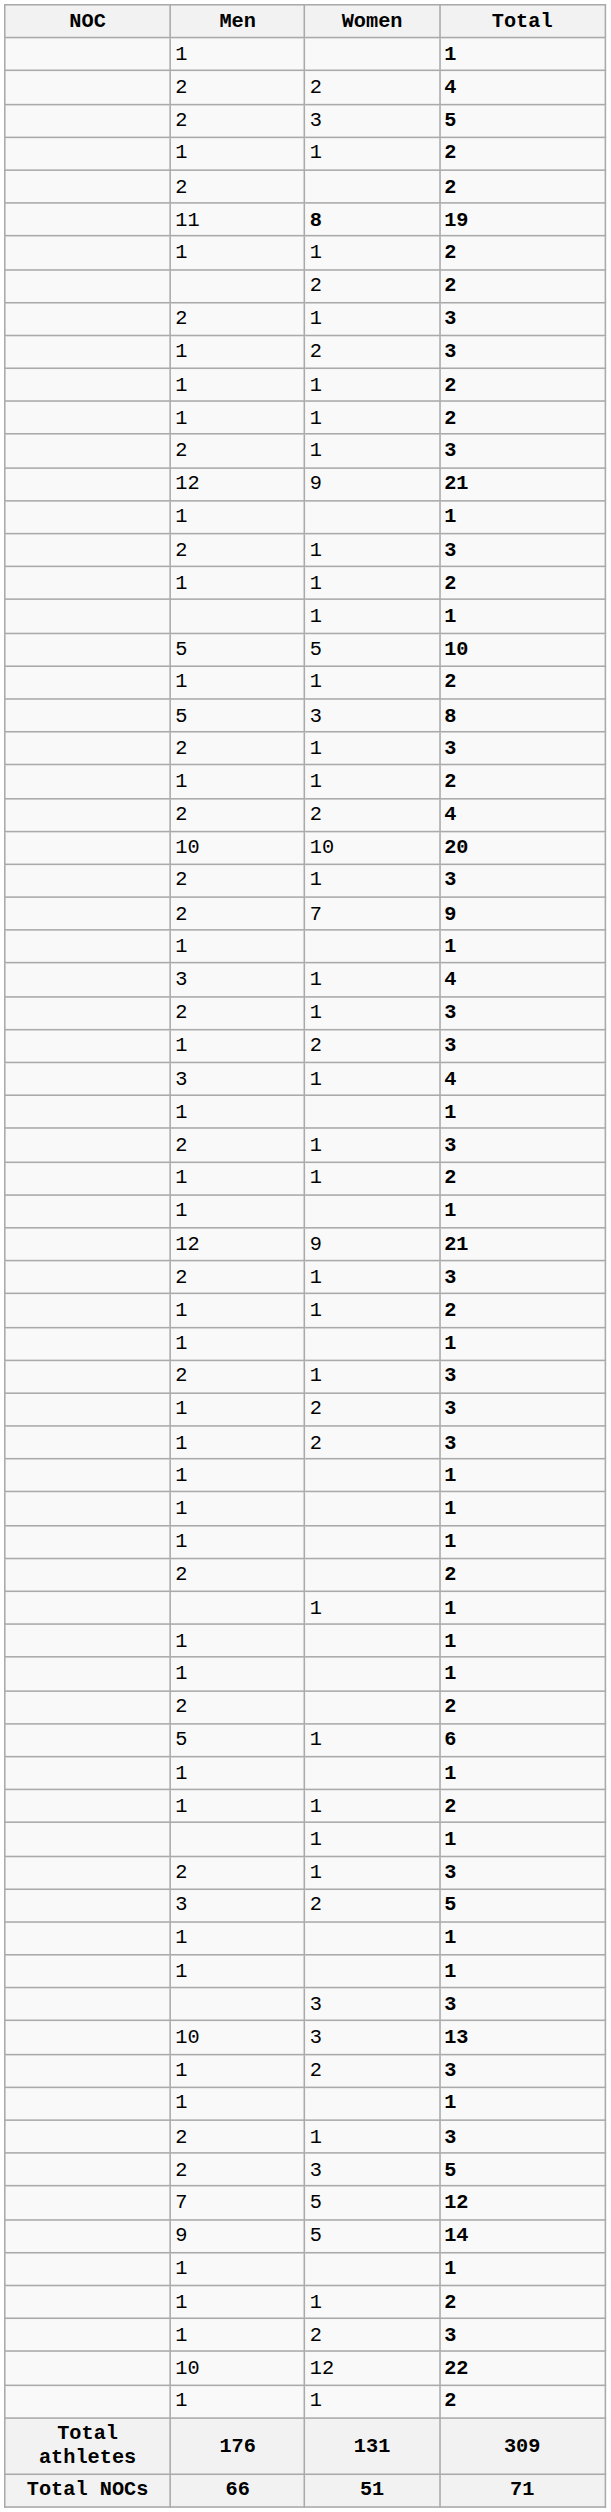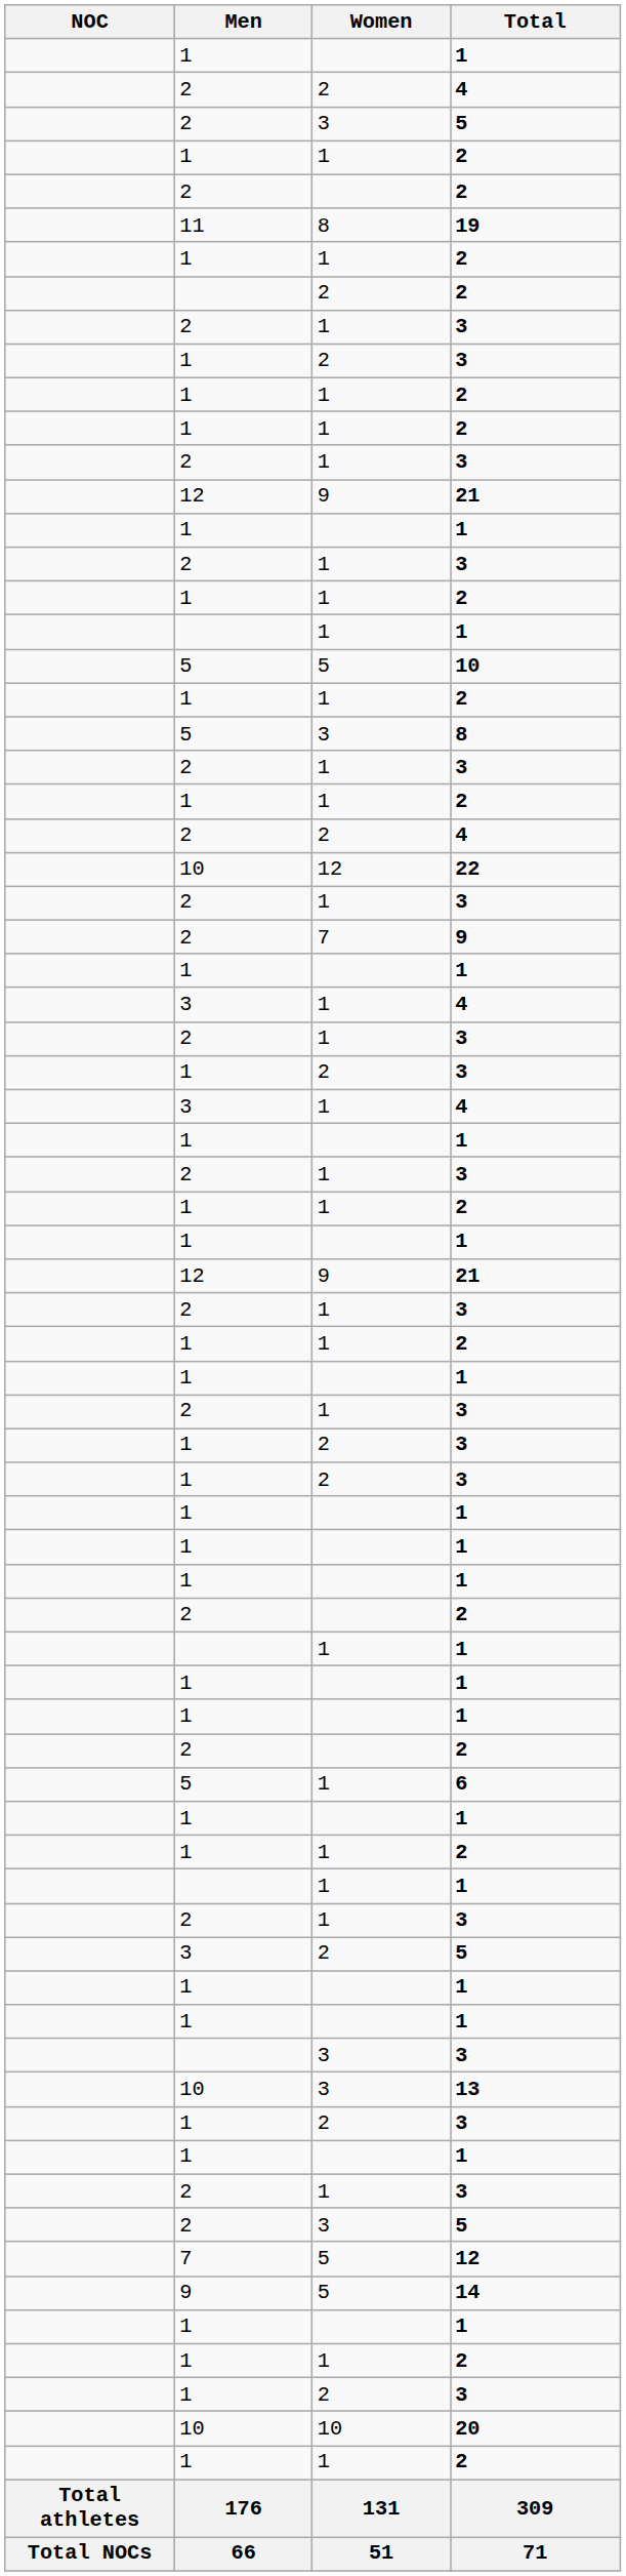 <table class="wikitable collapsible sortable">
 <tr>
 <th style="text-align:center; width:100px;"><strong>NOC</strong></th>
 <th width=80><strong>Men</strong></th>
 <th width=80><strong>Women</strong></th>
 <th width=100><strong>Total</strong></th>
 </tr>
 <tr>
 <td align=left></td>
 <td>1</td>
 <td></td>
 <td><strong>1</strong></td>
 </tr>
 <tr>
 <td align=left></td>
 <td>2</td>
 <td>2</td>
 <td><strong>4</strong></td>
 </tr>
 <tr>
 <td align=left></td>
 <td>2</td>
 <td>3</td>
 <td><strong>5</strong></td>
 </tr>
 <tr>
 <td align=left></td>
 <td>1</td>
 <td>1</td>
 <td><strong>2</strong></td>
 </tr>
 <tr>
 <td align=left></td>
 <td>2</td>
 <td></td>
 <td><strong>2</strong></td>
 </tr>
 <tr>
 <td align=left></td>
 <td>11</td>
-<td><strong>8</strong></td>
+<td>8</td>
 <td><strong>19</strong></td>
 </tr>
 <tr>
 <td align=left></td>
 <td>1</td>
 <td>1</td>
 <td><strong>2</strong></td>
 </tr>
 <tr>
 <td align=left></td>
 <td></td>
 <td>2</td>
 <td><strong>2</strong></td>
 </tr>
 <tr>
 <td align=left></td>
 <td>2</td>
 <td>1</td>
 <td><strong>3</strong></td>
 </tr>
 <tr>
 <td align=left></td>
 <td>1</td>
 <td>2</td>
 <td><strong>3</strong></td>
 </tr>
 <tr>
 <td align=left></td>
 <td>1</td>
 <td>1</td>
 <td><strong>2</strong></td>
 </tr>
 <tr>
 <td align=left></td>
 <td>1</td>
 <td>1</td>
 <td><strong>2</strong></td>
 </tr>
 <tr>
 <td align=left></td>
 <td>2</td>
 <td>1</td>
 <td><strong>3</strong></td>
 </tr>
 <tr>
 <td align=left></td>
 <td>12</td>
 <td>9</td>
 <td><strong>21</strong></td>
 </tr>
 <tr>
 <td align=left></td>
 <td>1</td>
 <td></td>
 <td><strong>1</strong></td>
 </tr>
 <tr>
 <td align=left></td>
 <td>2</td>
 <td>1</td>
 <td><strong>3</strong></td>
 </tr>
 <tr>
 <td align=left></td>
 <td>1</td>
 <td>1</td>
 <td><strong>2</strong></td>
 </tr>
 <tr>
 <td align=left></td>
 <td></td>
 <td>1</td>
 <td><strong>1</strong></td>
 </tr>
 <tr>
 <td align=left></td>
 <td>5</td>
 <td>5</td>
 <td><strong>10</strong></td>
 </tr>
 <tr>
 <td align=left></td>
 <td>1</td>
 <td>1</td>
 <td><strong>2</strong></td>
 </tr>
 <tr>
 <td align=left></td>
 <td>5</td>
 <td>3</td>
 <td><strong>8</strong></td>
 </tr>
 <tr>
 <td align=left></td>
 <td>2</td>
 <td>1</td>
 <td><strong>3</strong></td>
 </tr>
 <tr>
 <td align=left></td>
 <td>1</td>
 <td>1</td>
 <td><strong>2</strong></td>
 </tr>
 <tr>
 <td align=left></td>
 <td>2</td>
 <td>2</td>
 <td><strong>4</strong></td>
 </tr>
 <tr>
 <td align=left></td>
 <td>10</td>
-<td>10</td>
-<td><strong>20</strong></td>
+<td>12</td>
+<td><strong>22</strong></td>
 </tr>
 <tr>
 <td align=left></td>
 <td>2</td>
 <td>1</td>
 <td><strong>3</strong></td>
 </tr>
 <tr>
 <td align=left></td>
 <td>2</td>
 <td>7</td>
 <td><strong>9</strong></td>
 </tr>
 <tr>
 <td align=left></td>
 <td>1</td>
 <td></td>
 <td><strong>1</strong></td>
 </tr>
 <tr>
 <td align=left></td>
 <td>3</td>
 <td>1</td>
 <td><strong>4</strong></td>
 </tr>
 <tr>
 <td align=left></td>
 <td>2</td>
 <td>1</td>
 <td><strong>3</strong></td>
 </tr>
 <tr>
 <td align=left></td>
 <td>1</td>
 <td>2</td>
 <td><strong>3</strong></td>
 </tr>
 <tr>
 <td align=left></td>
 <td>3</td>
 <td>1</td>
 <td><strong>4</strong></td>
 </tr>
 <tr>
 <td align=left></td>
 <td>1</td>
 <td></td>
 <td><strong>1</strong></td>
 </tr>
 <tr>
 <td align=left></td>
 <td>2</td>
 <td>1</td>
 <td><strong>3</strong></td>
 </tr>
 <tr>
 <td align=left></td>
 <td>1</td>
 <td>1</td>
 <td><strong>2</strong></td>
 </tr>
 <tr>
 <td align=left></td>
 <td>1</td>
 <td></td>
 <td><strong>1</strong></td>
 </tr>
 <tr>
 <td align=left></td>
 <td>12</td>
 <td>9</td>
 <td><strong>21</strong></td>
 </tr>
 <tr>
 <td align=left></td>
 <td>2</td>
 <td>1</td>
 <td><strong>3</strong></td>
 </tr>
 <tr>
 <td align=left></td>
 <td>1</td>
 <td>1</td>
 <td><strong>2</strong></td>
 </tr>
 <tr>
 <td align=left></td>
 <td>1</td>
 <td></td>
 <td><strong>1</strong></td>
 </tr>
 <tr>
 <td align=left></td>
 <td>2</td>
 <td>1</td>
 <td><strong>3</strong></td>
 </tr>
 <tr>
 <td align=left></td>
 <td>1</td>
 <td>2</td>
 <td><strong>3</strong></td>
 </tr>
 <tr>
 <td align=left></td>
 <td>1</td>
 <td>2</td>
 <td><strong>3</strong></td>
 </tr>
 <tr>
 <td align=left></td>
 <td>1</td>
 <td></td>
 <td><strong>1</strong></td>
 </tr>
 <tr>
 <td align=left></td>
 <td>1</td>
 <td></td>
 <td><strong>1</strong></td>
 </tr>
 <tr>
 <td align=left></td>
 <td>1</td>
 <td></td>
 <td><strong>1</strong></td>
 </tr>
 <tr>
 <td align=left></td>
 <td>2</td>
 <td></td>
 <td><strong>2</strong></td>
 </tr>
 <tr>
 <td align=left></td>
 <td></td>
 <td>1</td>
 <td><strong>1</strong></td>
 </tr>
 <tr>
 <td align=left></td>
 <td>1</td>
 <td></td>
 <td><strong>1</strong></td>
 </tr>
 <tr>
 <td align=left></td>
 <td>1</td>
 <td></td>
 <td><strong>1</strong></td>
 </tr>
 <tr>
 <td align=left></td>
 <td>2</td>
 <td></td>
 <td><strong>2</strong></td>
 </tr>
 <tr>
 <td align=left></td>
 <td>5</td>
 <td>1</td>
 <td><strong>6</strong></td>
 </tr>
 <tr>
 <td align=left></td>
 <td>1</td>
 <td></td>
 <td><strong>1</strong></td>
 </tr>
 <tr>
 <td align=left></td>
 <td>1</td>
 <td>1</td>
 <td><strong>2</strong></td>
 </tr>
 <tr>
 <td align=left></td>
 <td></td>
 <td>1</td>
 <td><strong>1</strong></td>
 </tr>
 <tr>
 <td align=left></td>
 <td>2</td>
 <td>1</td>
 <td><strong>3</strong></td>
 </tr>
 <tr>
 <td align=left></td>
 <td>3</td>
 <td>2</td>
 <td><strong>5</strong></td>
 </tr>
 <tr>
 <td align=left></td>
 <td>1</td>
 <td></td>
 <td><strong>1</strong></td>
 </tr>
 <tr>
 <td align=left></td>
 <td>1</td>
 <td></td>
 <td><strong>1</strong></td>
 </tr>
 <tr>
 <td align=left></td>
 <td></td>
 <td>3</td>
 <td><strong>3</strong></td>
 </tr>
 <tr>
 <td align=left></td>
 <td>10</td>
 <td>3</td>
 <td><strong>13</strong></td>
 </tr>
 <tr>
 <td align=left></td>
 <td>1</td>
 <td>2</td>
 <td><strong>3</strong></td>
 </tr>
 <tr>
 <td align=left></td>
 <td>1</td>
 <td></td>
 <td><strong>1</strong></td>
 </tr>
 <tr>
 <td align=left></td>
 <td>2</td>
 <td>1</td>
 <td><strong>3</strong></td>
 </tr>
 <tr>
 <td align=left></td>
 <td>2</td>
 <td>3</td>
 <td><strong>5</strong></td>
 </tr>
 <tr>
 <td align=left></td>
 <td>7</td>
 <td>5</td>
 <td><strong>12</strong></td>
 </tr>
 <tr>
 <td align=left></td>
 <td>9</td>
 <td>5</td>
 <td><strong>14</strong></td>
 </tr>
 <tr>
 <td align=left></td>
 <td>1</td>
 <td></td>
 <td><strong>1</strong></td>
 </tr>
 <tr>
 <td align=left></td>
 <td>1</td>
 <td>1</td>
 <td><strong>2</strong></td>
 </tr>
 <tr>
 <td align=left></td>
 <td>1</td>
 <td>2</td>
 <td><strong>3</strong></td>
 </tr>
 <tr>
 <td align=left></td>
 <td>10</td>
-<td>12</td>
-<td><strong>22</strong></td>
+<td>10</td>
+<td><strong>20</strong></td>
 </tr>
 <tr>
 <td align=left></td>
 <td>1</td>
 <td>1</td>
 <td><strong>2</strong></td>
 </tr>
 <tr class="sortbottom">
 <th>Total athletes</th>
 <th>176</th>
 <th>131</th>
 <th><strong>309</strong></th>
 </tr>
 <tr class="sortbottom">
 <th>Total NOCs</th>
 <th>66</th>
 <th>51</th>
 <th><strong>71</strong></th>
 </tr>
 </table>
